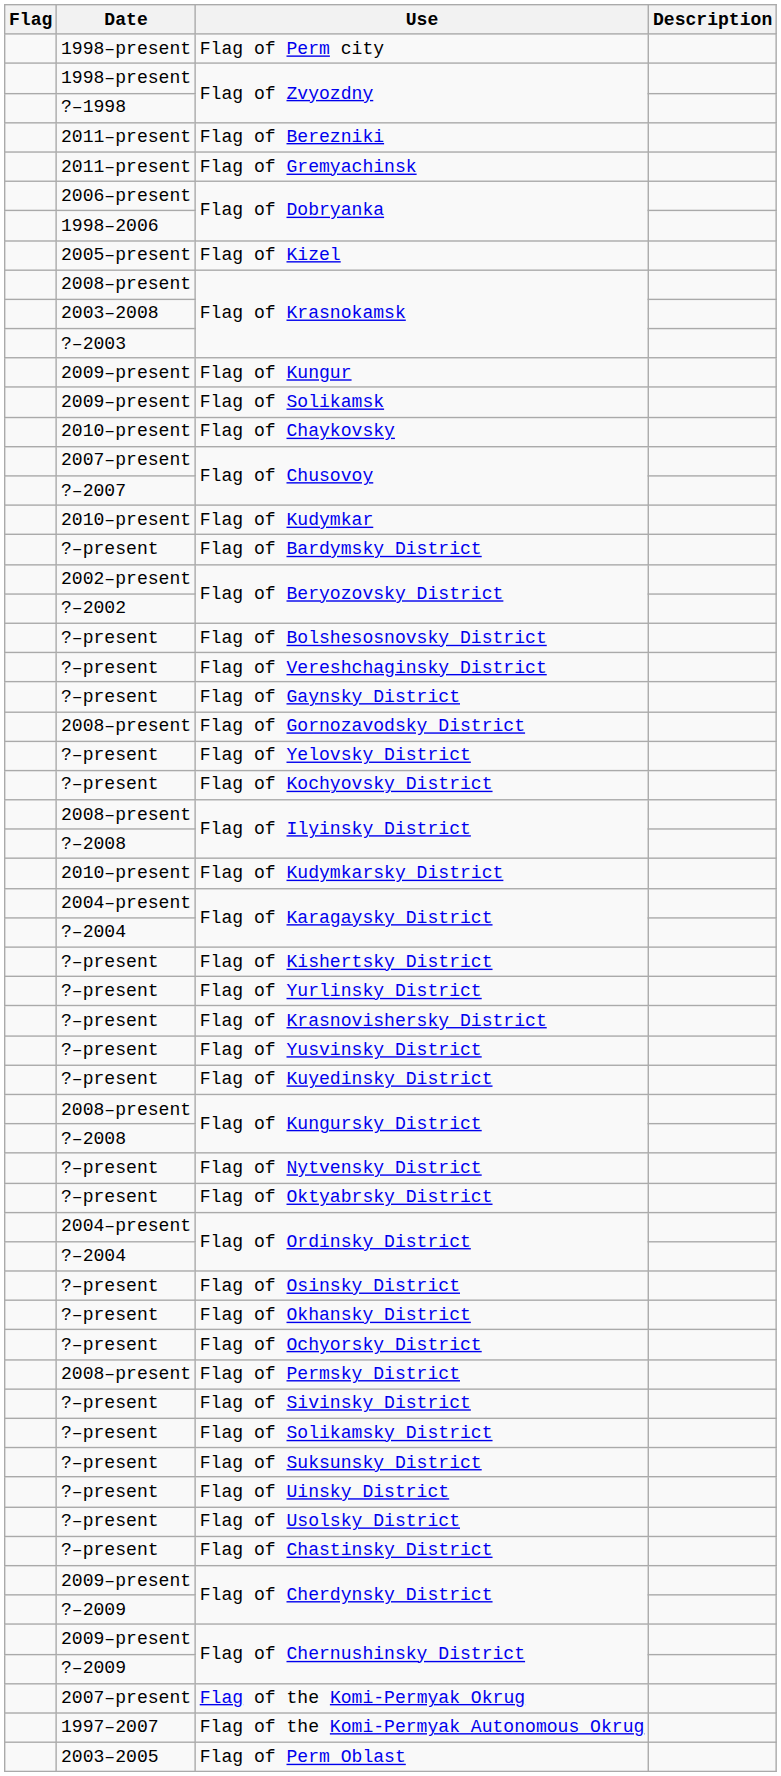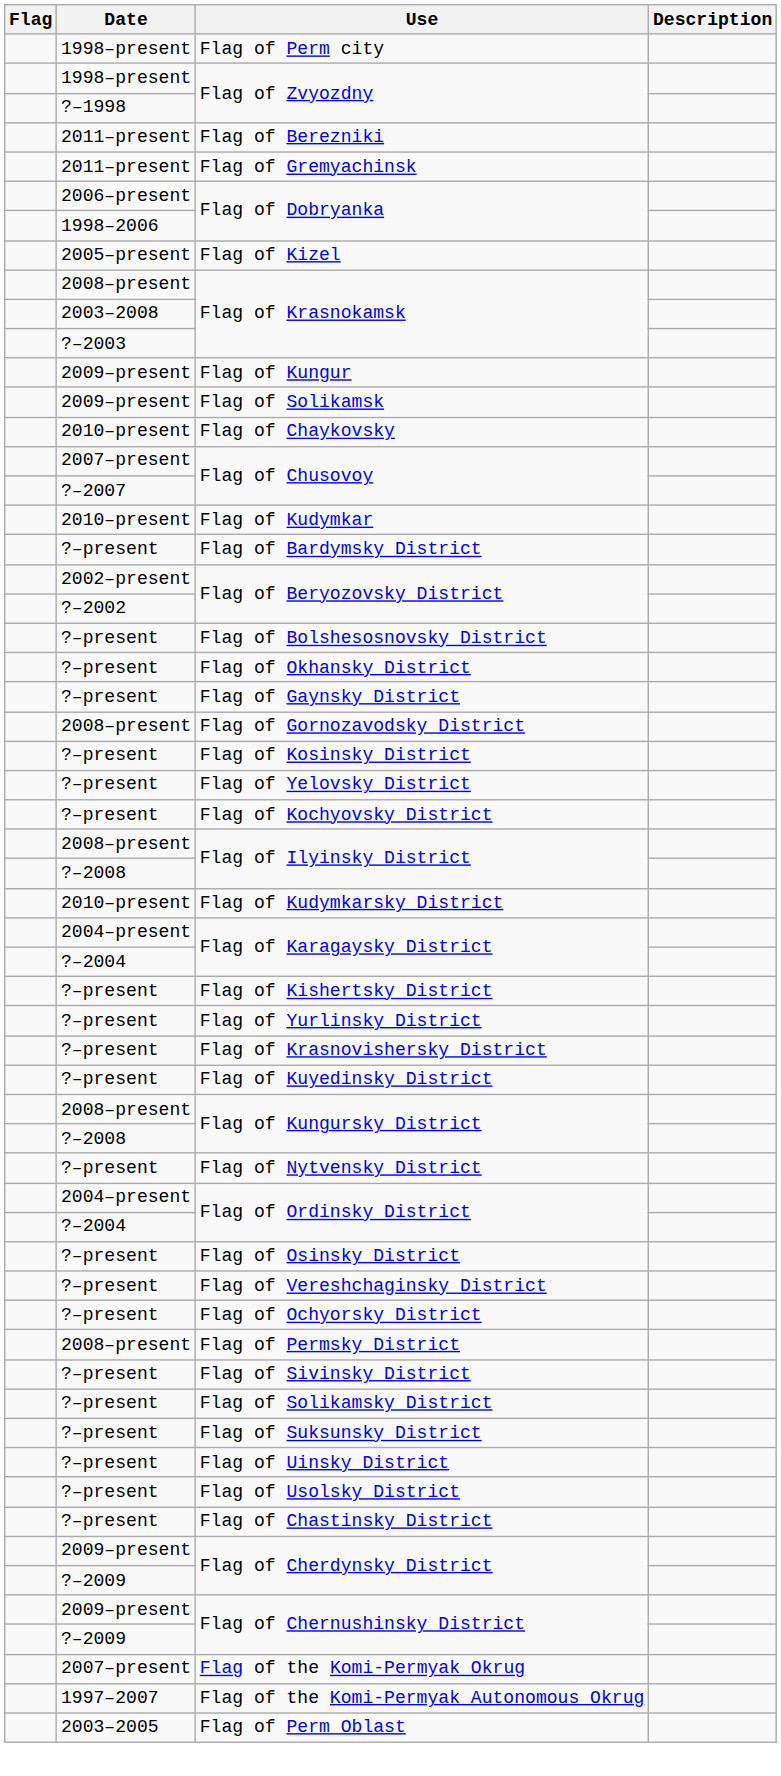 <table class="wikitable">
 <tr>
 <th>Flag</th>
 <th><strong>Date</strong></th>
 <th>Use</th>
 <th><strong>Description</strong></th>
 </tr>
 <tr>
 <td></td>
 <td>1998–present</td>
 <td>Flag of <a href='#'>Perm</a> city</td>
 <td></td>
 </tr>
 <tr>
 <td></td>
 <td>1998–present</td>
 <td rowspan="2">Flag of <a href='#'>Zvyozdny</a></td>
 <td></td>
 </tr>
 <tr>
 <td></td>
 <td>?–1998</td>
 <td></td>
 </tr>
 <tr>
 <td></td>
 <td>2011–present</td>
 <td>Flag of <a href='#'>Berezniki</a></td>
 <td></td>
 </tr>
 <tr>
 <td></td>
 <td>2011–present</td>
 <td>Flag of <a href='#'>Gremyachinsk</a></td>
 <td></td>
 </tr>
 <tr>
 <td></td>
 <td>2006–present</td>
 <td rowspan="2">Flag of <a href='#'>Dobryanka</a></td>
 <td></td>
 </tr>
 <tr>
 <td></td>
 <td>1998–2006</td>
 <td></td>
 </tr>
 <tr>
 <td></td>
 <td>2005–present</td>
 <td>Flag of <a href='#'>Kizel</a></td>
 <td></td>
 </tr>
 <tr>
 <td></td>
 <td>2008–present</td>
 <td rowspan="3">Flag of <a href='#'>Krasnokamsk</a></td>
 <td></td>
 </tr>
 <tr>
 <td></td>
 <td>2003–2008</td>
 <td></td>
 </tr>
 <tr>
 <td></td>
 <td>?–2003</td>
 <td></td>
 </tr>
 <tr>
 <td></td>
 <td>2009–present</td>
 <td>Flag of <a href='#'>Kungur</a></td>
 <td></td>
 </tr>
 <tr>
 <td></td>
 <td>2009–present</td>
 <td>Flag of <a href='#'>Solikamsk</a></td>
 <td></td>
 </tr>
 <tr>
 <td></td>
 <td>2010–present</td>
 <td>Flag of <a href='#'>Chaykovsky</a></td>
 <td></td>
 </tr>
 <tr>
 <td></td>
 <td>2007–present</td>
 <td rowspan="2">Flag of <a href='#'>Chusovoy</a></td>
 <td></td>
 </tr>
 <tr>
 <td></td>
 <td>?–2007</td>
 <td></td>
 </tr>
 <tr>
 <td></td>
 <td>2010–present</td>
 <td>Flag of <a href='#'>Kudymkar</a></td>
 <td></td>
 </tr>
 <tr>
 <td></td>
 <td>?–present</td>
 <td>Flag of <a href='#'>Bardymsky District</a></td>
 <td></td>
 </tr>
 <tr>
 <td></td>
 <td>2002–present</td>
 <td rowspan="2">Flag of <a href='#'>Beryozovsky District</a></td>
 <td></td>
 </tr>
 <tr>
 <td></td>
 <td>?–2002</td>
 <td></td>
 </tr>
 <tr>
 <td></td>
 <td>?–present</td>
 <td>Flag of <a href='#'>Bolshesosnovsky District</a></td>
 <td></td>
 </tr>
 <tr>
 <td></td>
 <td>?–present</td>
-<td>Flag of <a href='#'>Vereshchaginsky District</a></td>
+<td>Flag of <a href='#'>Okhansky District</a></td>
 <td></td>
 </tr>
 <tr>
 <td></td>
 <td>?–present</td>
 <td>Flag of <a href='#'>Gaynsky District</a></td>
 <td></td>
 </tr>
 <tr>
 <td></td>
 <td>2008–present</td>
 <td>Flag of <a href='#'>Gornozavodsky District</a></td>
+<td></td>
+</tr>
+<tr>
+<td></td>
+<td>?–present</td>
+<td>Flag of <a href='#'>Kosinsky District</a></td>
 <td></td>
 </tr>
 <tr>
 <td></td>
 <td>?–present</td>
 <td>Flag of <a href='#'>Yelovsky District</a></td>
 <td></td>
 </tr>
 <tr>
 <td></td>
 <td>?–present</td>
 <td>Flag of <a href='#'>Kochyovsky District</a></td>
 <td></td>
 </tr>
 <tr>
 <td></td>
 <td>2008–present</td>
 <td rowspan="2">Flag of <a href='#'>Ilyinsky District</a></td>
 <td></td>
 </tr>
 <tr>
 <td></td>
 <td>?–2008</td>
 <td></td>
 </tr>
 <tr>
 <td></td>
 <td>2010–present</td>
 <td>Flag of <a href='#'>Kudymkarsky District</a></td>
 <td></td>
 </tr>
 <tr>
 <td></td>
 <td>2004–present</td>
 <td rowspan="2">Flag of <a href='#'>Karagaysky District</a></td>
 <td></td>
 </tr>
 <tr>
 <td></td>
 <td>?–2004</td>
 <td></td>
 </tr>
 <tr>
 <td></td>
 <td>?–present</td>
 <td>Flag of <a href='#'>Kishertsky District</a></td>
 <td></td>
 </tr>
 <tr>
 <td></td>
 <td>?–present</td>
 <td>Flag of <a href='#'>Yurlinsky District</a></td>
 <td></td>
 </tr>
 <tr>
 <td></td>
 <td>?–present</td>
 <td>Flag of <a href='#'>Krasnovishersky District</a></td>
 <td></td>
 </tr>
 <tr>
 <td></td>
 <td>?–present</td>
-<td>Flag of <a href='#'>Yusvinsky District</a></td>
-<td></td>
-</tr>
-<tr>
-<td></td>
-<td>?–present</td>
 <td>Flag of <a href='#'>Kuyedinsky District</a></td>
 <td></td>
 </tr>
 <tr>
 <td></td>
 <td>2008–present</td>
 <td rowspan="2">Flag of <a href='#'>Kungursky District</a></td>
 <td></td>
 </tr>
 <tr>
 <td></td>
 <td>?–2008</td>
 <td></td>
 </tr>
 <tr>
 <td></td>
 <td>?–present</td>
 <td>Flag of <a href='#'>Nytvensky District</a></td>
 <td></td>
 </tr>
 <tr>
 <td></td>
-<td>?–present</td>
-<td>Flag of <a href='#'>Oktyabrsky District</a></td>
-<td></td>
-</tr>
-<tr>
-<td></td>
 <td>2004–present</td>
 <td rowspan="2">Flag of <a href='#'>Ordinsky District</a></td>
 <td></td>
 </tr>
 <tr>
 <td></td>
 <td>?–2004</td>
 <td></td>
 </tr>
 <tr>
 <td></td>
 <td>?–present</td>
 <td>Flag of <a href='#'>Osinsky District</a></td>
 <td></td>
 </tr>
 <tr>
 <td></td>
 <td>?–present</td>
-<td>Flag of <a href='#'>Okhansky District</a></td>
+<td>Flag of <a href='#'>Vereshchaginsky District</a></td>
 <td></td>
 </tr>
 <tr>
 <td></td>
 <td>?–present</td>
 <td>Flag of <a href='#'>Ochyorsky District</a></td>
 <td></td>
 </tr>
 <tr>
 <td></td>
 <td>2008–present</td>
 <td>Flag of <a href='#'>Permsky District</a></td>
 <td></td>
 </tr>
 <tr>
 <td></td>
 <td>?–present</td>
 <td>Flag of <a href='#'>Sivinsky District</a></td>
 <td></td>
 </tr>
 <tr>
 <td></td>
 <td>?–present</td>
 <td>Flag of <a href='#'>Solikamsky District</a></td>
 <td></td>
 </tr>
 <tr>
 <td></td>
 <td>?–present</td>
 <td>Flag of <a href='#'>Suksunsky District</a></td>
 <td></td>
 </tr>
 <tr>
 <td></td>
 <td>?–present</td>
 <td>Flag of <a href='#'>Uinsky District</a></td>
 <td></td>
 </tr>
 <tr>
 <td></td>
 <td>?–present</td>
 <td>Flag of <a href='#'>Usolsky District</a></td>
 <td></td>
 </tr>
 <tr>
 <td></td>
 <td>?–present</td>
 <td>Flag of <a href='#'>Chastinsky District</a></td>
 <td></td>
 </tr>
 <tr>
 <td></td>
 <td>2009–present</td>
 <td rowspan="2">Flag of <a href='#'>Cherdynsky District</a></td>
 <td></td>
 </tr>
 <tr>
 <td></td>
 <td>?–2009</td>
 <td></td>
 </tr>
 <tr>
 <td></td>
 <td>2009–present</td>
 <td rowspan="2">Flag of <a href='#'>Chernushinsky District</a></td>
 <td></td>
 </tr>
 <tr>
 <td></td>
 <td>?–2009</td>
 <td></td>
 </tr>
 <tr>
 <td></td>
 <td>2007–present</td>
 <td><a href='#'>Flag</a> of the <a href='#'>Komi-Permyak Okrug</a></td>
 <td></td>
 </tr>
 <tr>
 <td></td>
 <td>1997–2007</td>
 <td>Flag of the <a href='#'>Komi-Permyak Autonomous Okrug</a></td>
 <td></td>
 </tr>
 <tr>
 <td></td>
 <td>2003–2005</td>
 <td>Flag of <a href='#'>Perm Oblast</a></td>
 <td></td>
 </tr>
 </table>
